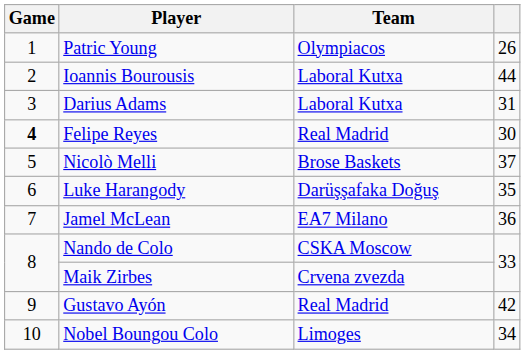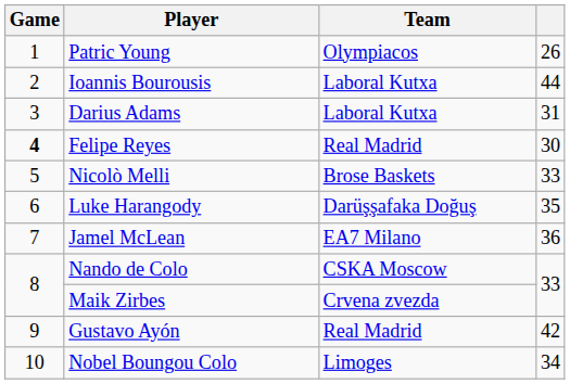 <table class="wikitable sortable" style="text-align: center">
 <tr>
 <th>Game</th>
 <th style="width:200px;">Player</th>
 <th style="width:170px;">Team</th>
 <th></th>
 </tr>
 <tr>
 <td>1</td>
 <td align="left"> <a href='#'>Patric Young</a></td>
 <td align="left"> <a href='#'>Olympiacos</a></td>
 <td>26</td>
 </tr>
 <tr>
 <td>2</td>
 <td align="left"> <a href='#'>Ioannis Bourousis</a></td>
 <td align="left"> <a href='#'>Laboral Kutxa</a></td>
 <td>44</td>
 </tr>
 <tr>
 <td>3</td>
 <td align="left"> <a href='#'>Darius Adams</a></td>
 <td align="left"> <a href='#'>Laboral Kutxa</a></td>
 <td>31</td>
 </tr>
 <tr>
 <td><strong>4</strong></td>
 <td align="left"> <a href='#'>Felipe Reyes</a></td>
 <td align="left"> <a href='#'>Real Madrid</a></td>
 <td>30</td>
 </tr>
 <tr>
 <td>5</td>
 <td align="left"> <a href='#'>Nicolò Melli</a></td>
 <td align="left"> <a href='#'>Brose Baskets</a></td>
-<td>37</td>
+<td>33</td>
 </tr>
 <tr>
 <td>6</td>
 <td align="left"> <a href='#'>Luke Harangody</a></td>
 <td align="left"> <a href='#'>Darüşşafaka Doğuş</a></td>
 <td>35</td>
 </tr>
 <tr>
 <td>7</td>
 <td align="left"> <a href='#'>Jamel McLean</a></td>
 <td align="left"> <a href='#'>EA7 Milano</a></td>
 <td>36</td>
 </tr>
 <tr>
 <td rowspan=2>8</td>
 <td align="left"> <a href='#'>Nando de Colo</a></td>
 <td align="left"> <a href='#'>CSKA Moscow</a></td>
 <td rowspan=2>33</td>
 </tr>
 <tr>
 <td align="left"> <a href='#'>Maik Zirbes</a></td>
 <td align="left"> <a href='#'>Crvena zvezda</a></td>
 </tr>
 <tr>
 <td>9</td>
 <td align="left"> <a href='#'>Gustavo Ayón</a></td>
 <td align="left"> <a href='#'>Real Madrid</a></td>
 <td>42</td>
 </tr>
 <tr>
 <td>10</td>
 <td align="left"> <a href='#'>Nobel Boungou Colo</a></td>
 <td align="left"> <a href='#'>Limoges</a></td>
 <td>34</td>
 </tr>
 </table>
